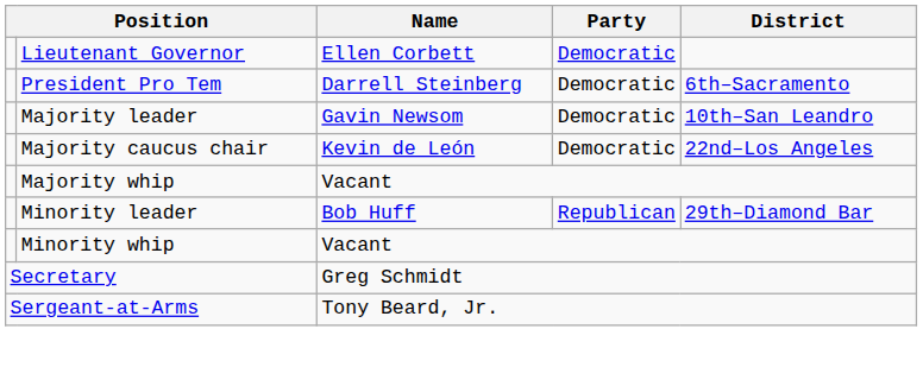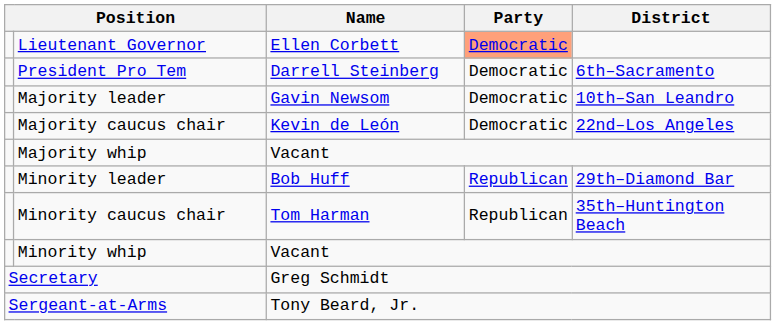 <table class="wikitable" style="font-size:100%">
 <tr>
 <th scope="col" colspan="2" width="200">Position</th>
 <th scope="col" width="150">Name</th>
 <th scope="col" width="70">Party</th>
 <th scope="col" width="150">District</th>
 </tr>
 <tr>
 <td></td>
 <td><a href='#'>Lieutenant Governor</a></td>
 <td><a href='#'>Ellen Corbett</a></td>
-<td><a href='#'>Democratic</a></td>
+<td style="background: lightsalmon;"><a href='#'>Democratic</a></td>
 <td></td>
 </tr>
 <tr>
 <td></td>
 <td><a href='#'>President Pro Tem</a></td>
 <td><a href='#'>Darrell Steinberg</a></td>
 <td>Democratic</td>
 <td><a href='#'>6th–Sacramento</a></td>
 </tr>
 <tr>
 <td></td>
 <td>Majority leader</td>
 <td><a href='#'>Gavin Newsom</a></td>
 <td>Democratic</td>
 <td><a href='#'>10th–San Leandro</a></td>
 </tr>
 <tr>
 <td></td>
 <td>Majority caucus chair</td>
 <td><a href='#'>Kevin de León</a></td>
 <td>Democratic</td>
 <td><a href='#'>22nd–Los Angeles</a></td>
 </tr>
 <tr>
 <td></td>
 <td>Majority whip</td>
 <td colspan="3">Vacant</td>
 </tr>
 <tr>
 <td></td>
 <td>Minority leader</td>
 <td><a href='#'>Bob Huff</a></td>
 <td><a href='#'>Republican</a></td>
 <td><a href='#'>29th–Diamond Bar</a></td>
 </tr>
 <tr>
 <td></td>
+<td>Minority caucus chair</td>
+<td><a href='#'>Tom Harman</a></td>
+<td>Republican</td>
+<td><a href='#'>35th–Huntington Beach</a></td>
+</tr>
+<tr>
+<td></td>
 <td>Minority whip</td>
 <td colspan="3">Vacant</td>
 </tr>
 <tr>
 <td scope="row" colspan="2"><a href='#'>Secretary</a></td>
 <td colspan="3">Greg Schmidt</td>
 </tr>
 <tr>
 <td scope="row" colspan="2"><a href='#'>Sergeant-at-Arms</a></td>
 <td colspan="3">Tony Beard, Jr.</td>
 </tr>
 </table>
